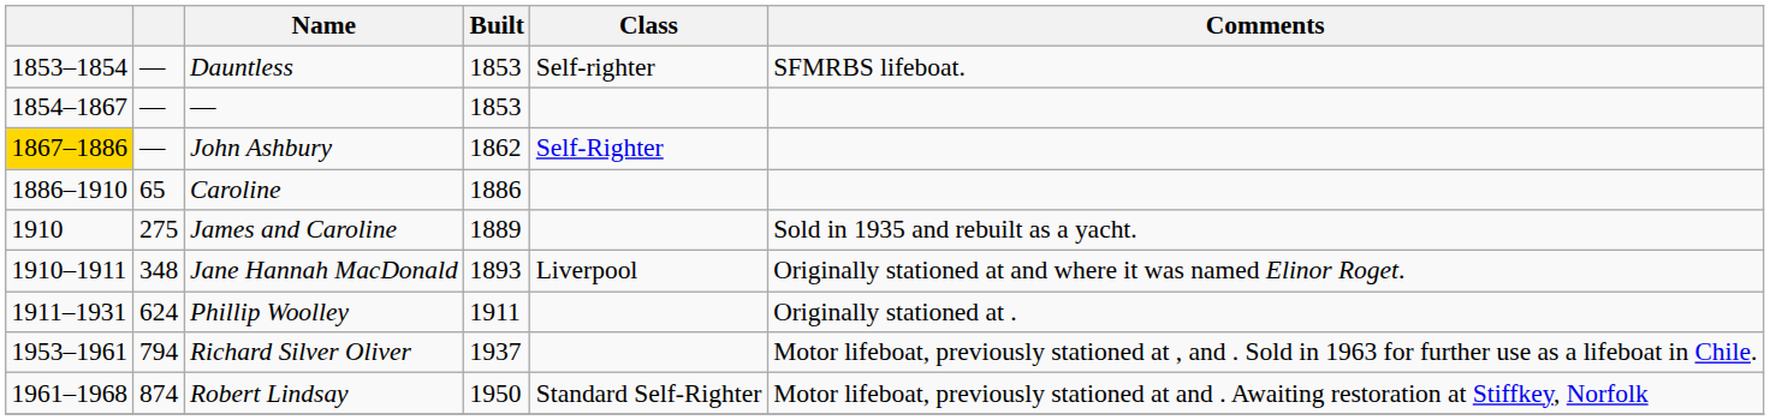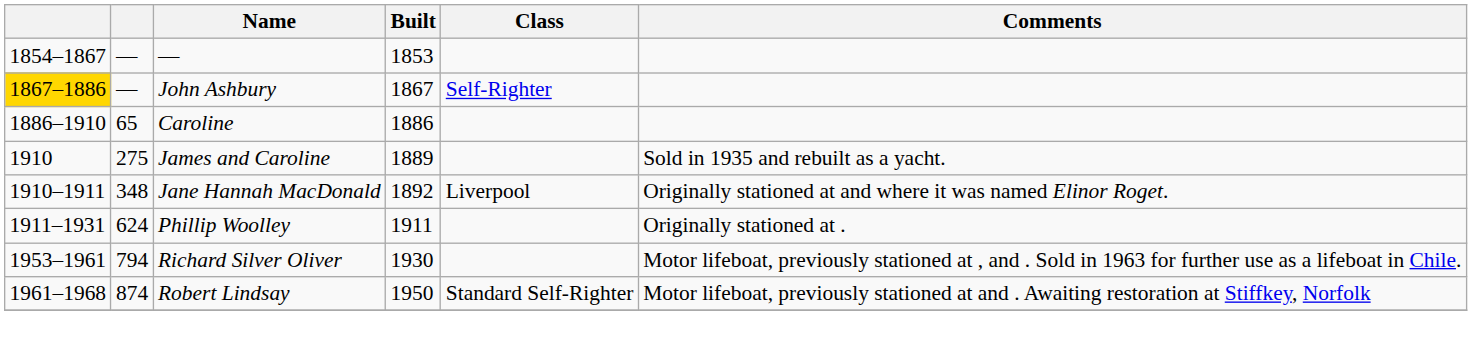 <table class="wikitable sortable">
 <tr>
 <th></th>
 <th></th>
 <th>Name</th>
 <th>Built</th>
 <th>Class</th>
 <th class=unsortable>Comments</th>
-</tr>
-<tr>
-<td>1853–1854</td>
-<td>—</td>
-<td><em>Dauntless</em></td>
-<td>1853</td>
-<td>Self-righter</td>
-<td>SFMRBS lifeboat. </td>
 </tr>
 <tr>
 <td>1854–1867</td>
 <td>—</td>
 <td>—</td>
 <td>1853</td>
 <td></td>
 <td></td>
 </tr>
 <tr>
 <td style="background: gold;">1867–1886</td>
 <td>—</td>
 <td><em>John Ashbury</em></td>
-<td>1862</td>
+<td>1867</td>
 <td><a href='#'>Self-Righter</a></td>
 <td></td>
 </tr>
 <tr>
 <td>1886–1910</td>
 <td>65</td>
 <td><em>Caroline</em></td>
 <td>1886</td>
 <td></td>
 <td></td>
 </tr>
 <tr>
 <td>1910</td>
 <td>275</td>
 <td><em>James and Caroline</em></td>
 <td>1889</td>
 <td></td>
 <td>Sold in 1935 and rebuilt as a yacht.</td>
 </tr>
 <tr>
 <td>1910–1911</td>
 <td>348</td>
 <td><em>Jane Hannah MacDonald</em></td>
-<td>1893</td>
+<td>1892</td>
 <td>Liverpool</td>
 <td>Originally stationed at  and  where it was named <em>Elinor Roget</em>.</td>
 </tr>
 <tr>
 <td>1911–1931</td>
 <td>624</td>
 <td><em>Phillip Woolley</em></td>
 <td>1911</td>
 <td></td>
 <td>Originally stationed at .</td>
 </tr>
 <tr>
 <td>1953–1961</td>
 <td>794</td>
 <td><em>Richard Silver Oliver</em></td>
-<td>1937</td>
+<td>1930</td>
 <td></td>
 <td>Motor lifeboat, previously stationed at ,  and . Sold in 1963 for further use as a lifeboat in <a href='#'>Chile</a>.</td>
 </tr>
 <tr>
 <td>1961–1968</td>
 <td>874</td>
 <td><em>Robert Lindsay</em></td>
 <td>1950</td>
 <td>Standard Self-Righter</td>
 <td>Motor lifeboat, previously stationed at  and . Awaiting restoration at <a href='#'>Stiffkey</a>, <a href='#'>Norfolk</a></td>
 </tr>
 <tr>
 </tr>
 </table>
